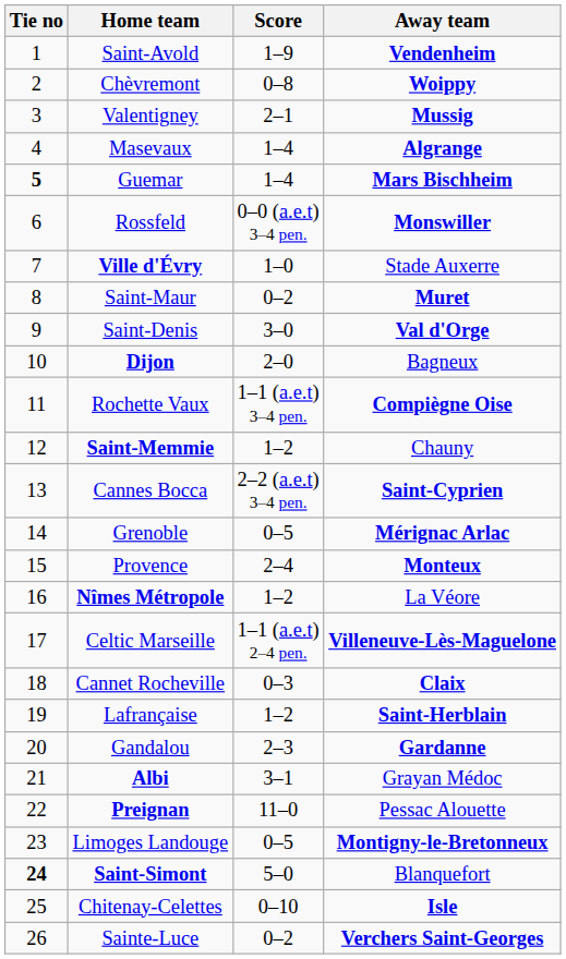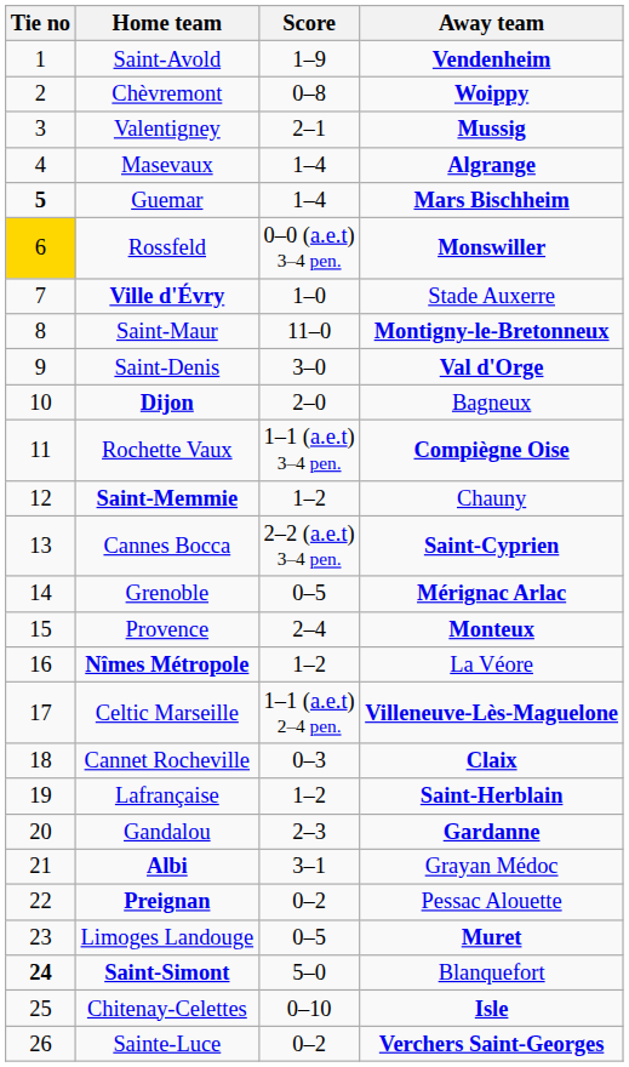 <table class="wikitable" style="text-align:center">
 <tr>
 <th>Tie no</th>
 <th>Home team</th>
 <th>Score</th>
 <th>Away team</th>
 </tr>
 <tr>
 <td>1</td>
 <td><a href='#'>Saint-Avold</a></td>
 <td>1–9</td>
 <td><strong><a href='#'>Vendenheim</a></strong></td>
 </tr>
 <tr>
 <td>2</td>
 <td><a href='#'>Chèvremont</a></td>
 <td>0–8</td>
 <td><strong><a href='#'>Woippy</a></strong></td>
 </tr>
 <tr>
 <td>3</td>
 <td><a href='#'>Valentigney</a></td>
 <td>2–1</td>
 <td><strong><a href='#'>Mussig</a></strong></td>
 </tr>
 <tr>
 <td>4</td>
 <td><a href='#'>Masevaux</a></td>
 <td>1–4</td>
 <td><strong><a href='#'>Algrange</a></strong></td>
 </tr>
 <tr>
 <td><strong>5</strong></td>
 <td><a href='#'>Guemar</a></td>
 <td>1–4</td>
 <td><strong><a href='#'>Mars Bischheim</a></strong></td>
 </tr>
 <tr>
-<td>6</td>
+<td style="background: gold;">6</td>
 <td><a href='#'>Rossfeld</a></td>
 <td>0–0 (<a href='#'>a.e.t</a>) <br> <small>3–4 <a href='#'>pen.</a></small></td>
 <td><strong><a href='#'>Monswiller</a></strong></td>
 </tr>
 <tr>
 <td>7</td>
 <td><strong><a href='#'>Ville d'Évry</a></strong></td>
 <td>1–0</td>
 <td><a href='#'>Stade Auxerre</a></td>
 </tr>
 <tr>
 <td>8</td>
 <td><a href='#'>Saint-Maur</a></td>
-<td>0–2</td>
-<td><strong><a href='#'>Muret</a></strong></td>
+<td>11–0</td>
+<td><strong><a href='#'>Montigny-le-Bretonneux</a></strong></td>
 </tr>
 <tr>
 <td>9</td>
 <td><a href='#'>Saint-Denis</a></td>
 <td>3–0</td>
 <td><strong><a href='#'>Val d'Orge</a></strong></td>
 </tr>
 <tr>
 <td>10</td>
 <td><strong><a href='#'>Dijon</a></strong></td>
 <td>2–0</td>
 <td><a href='#'>Bagneux</a></td>
 </tr>
 <tr>
 <td>11</td>
 <td><a href='#'>Rochette Vaux</a></td>
 <td>1–1 (<a href='#'>a.e.t</a>) <br> <small>3–4 <a href='#'>pen.</a></small></td>
 <td><strong><a href='#'>Compiègne Oise</a></strong></td>
 </tr>
 <tr>
 <td>12</td>
 <td><strong><a href='#'>Saint-Memmie</a></strong></td>
 <td>1–2</td>
 <td><a href='#'>Chauny</a></td>
 </tr>
 <tr>
 <td>13</td>
 <td><a href='#'>Cannes Bocca</a></td>
 <td>2–2 (<a href='#'>a.e.t</a>) <br> <small>3–4 <a href='#'>pen.</a></small></td>
 <td><strong><a href='#'>Saint-Cyprien</a></strong></td>
 </tr>
 <tr>
 <td>14</td>
 <td><a href='#'>Grenoble</a></td>
 <td>0–5</td>
 <td><strong><a href='#'>Mérignac Arlac</a></strong></td>
 </tr>
 <tr>
 <td>15</td>
 <td><a href='#'>Provence</a></td>
 <td>2–4</td>
 <td><strong><a href='#'>Monteux</a></strong></td>
 </tr>
 <tr>
 <td>16</td>
 <td><strong><a href='#'>Nîmes Métropole</a></strong></td>
 <td>1–2</td>
 <td><a href='#'>La Véore</a></td>
 </tr>
 <tr>
 <td>17</td>
 <td><a href='#'>Celtic Marseille</a></td>
 <td>1–1 (<a href='#'>a.e.t</a>) <br> <small>2–4 <a href='#'>pen.</a></small></td>
 <td><strong><a href='#'>Villeneuve-Lès-Maguelone</a></strong></td>
 </tr>
 <tr>
 <td>18</td>
 <td><a href='#'>Cannet Rocheville</a></td>
 <td>0–3</td>
 <td><strong><a href='#'>Claix</a></strong></td>
 </tr>
 <tr>
 <td>19</td>
 <td><a href='#'>Lafrançaise</a></td>
 <td>1–2</td>
 <td><strong><a href='#'>Saint-Herblain</a></strong></td>
 </tr>
 <tr>
 <td>20</td>
 <td><a href='#'>Gandalou</a></td>
 <td>2–3</td>
 <td><strong><a href='#'>Gardanne</a></strong></td>
 </tr>
 <tr>
 <td>21</td>
 <td><strong><a href='#'>Albi</a></strong></td>
 <td>3–1</td>
 <td><a href='#'>Grayan Médoc</a></td>
 </tr>
 <tr>
 <td>22</td>
 <td><strong><a href='#'>Preignan</a></strong></td>
-<td>11–0</td>
+<td>0–2</td>
 <td><a href='#'>Pessac Alouette</a></td>
 </tr>
 <tr>
 <td>23</td>
 <td><a href='#'>Limoges Landouge</a></td>
 <td>0–5</td>
-<td><strong><a href='#'>Montigny-le-Bretonneux</a></strong></td>
+<td><strong><a href='#'>Muret</a></strong></td>
 </tr>
 <tr>
 <td><strong>24</strong></td>
 <td><strong><a href='#'>Saint-Simont</a></strong></td>
 <td>5–0</td>
 <td><a href='#'>Blanquefort</a></td>
 </tr>
 <tr>
 <td>25</td>
 <td><a href='#'>Chitenay-Celettes</a></td>
 <td>0–10</td>
 <td><strong><a href='#'>Isle</a></strong></td>
 </tr>
 <tr>
 <td>26</td>
 <td><a href='#'>Sainte-Luce</a></td>
 <td>0–2</td>
 <td><strong><a href='#'>Verchers Saint-Georges</a></strong></td>
 </tr>
 </table>
